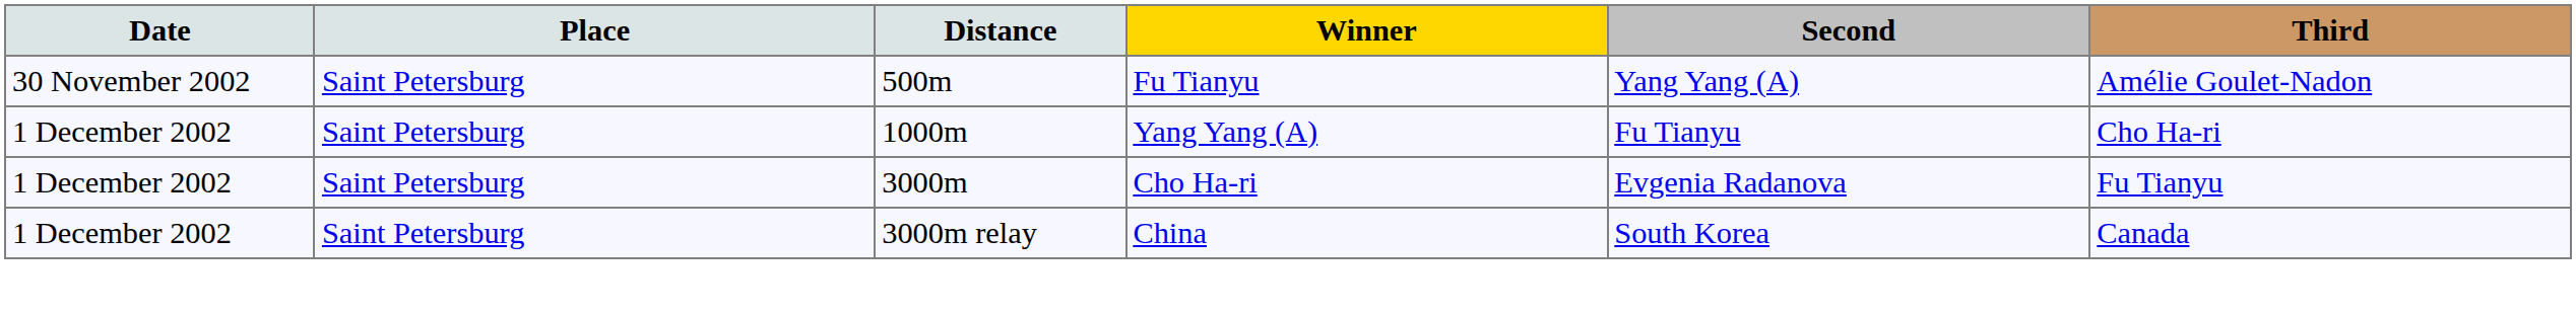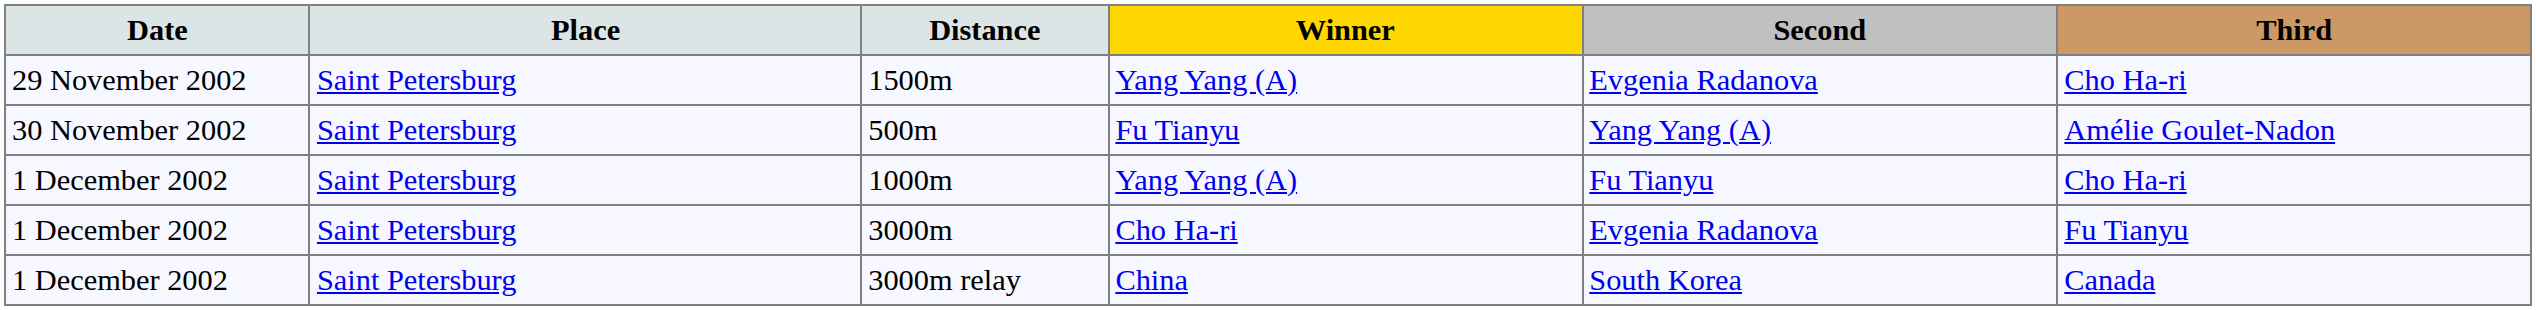 <table bgcolor="#f7f8ff" cellpadding="3" cellspacing="0" border="1" style="font-size: 95%; border: gray solid 1px; border-collapse: collapse;">
 <tr bgcolor="#CCCCCC">
 <td align="center" bgcolor="#DCE5E5" width="150"><strong>Date</strong></td>
 <td align="center" bgcolor="#DCE5E5" width="280"><strong>Place</strong></td>
 <td align="center" bgcolor="#DCE5E5" width="120"><strong>Distance</strong></td>
 <td align="center" bgcolor="gold" width="240"><strong>Winner</strong></td>
 <td align="center" bgcolor="silver" width="240"><strong>Second</strong></td>
 <td align="center" bgcolor="CC9966" width="240"><strong>Third</strong></td>
+</tr>
+<tr align="left">
+<td>29 November 2002</td>
+<td> <a href='#'>Saint Petersburg</a></td>
+<td>1500m</td>
+<td> <a href='#'>Yang Yang (A)</a></td>
+<td> <a href='#'>Evgenia Radanova</a></td>
+<td> <a href='#'>Cho Ha-ri</a></td>
 </tr>
 <tr align="left">
 <td>30 November 2002</td>
 <td> <a href='#'>Saint Petersburg</a></td>
 <td>500m</td>
 <td> <a href='#'>Fu Tianyu</a></td>
 <td> <a href='#'>Yang Yang (A)</a></td>
 <td> <a href='#'>Amélie Goulet-Nadon</a></td>
 </tr>
 <tr align="left">
 <td>1 December 2002</td>
 <td> <a href='#'>Saint Petersburg</a></td>
 <td>1000m</td>
 <td> <a href='#'>Yang Yang (A)</a></td>
 <td> <a href='#'>Fu Tianyu</a></td>
 <td> <a href='#'>Cho Ha-ri</a></td>
 </tr>
 <tr align="left">
 <td>1 December 2002</td>
 <td> <a href='#'>Saint Petersburg</a></td>
 <td>3000m</td>
 <td> <a href='#'>Cho Ha-ri</a></td>
 <td> <a href='#'>Evgenia Radanova</a></td>
 <td> <a href='#'>Fu Tianyu</a></td>
 </tr>
 <tr align="left">
 <td>1 December 2002</td>
 <td> <a href='#'>Saint Petersburg</a></td>
 <td>3000m relay</td>
 <td> <a href='#'>China</a></td>
 <td> <a href='#'>South Korea</a></td>
 <td> <a href='#'>Canada</a></td>
 </tr>
 </table>
